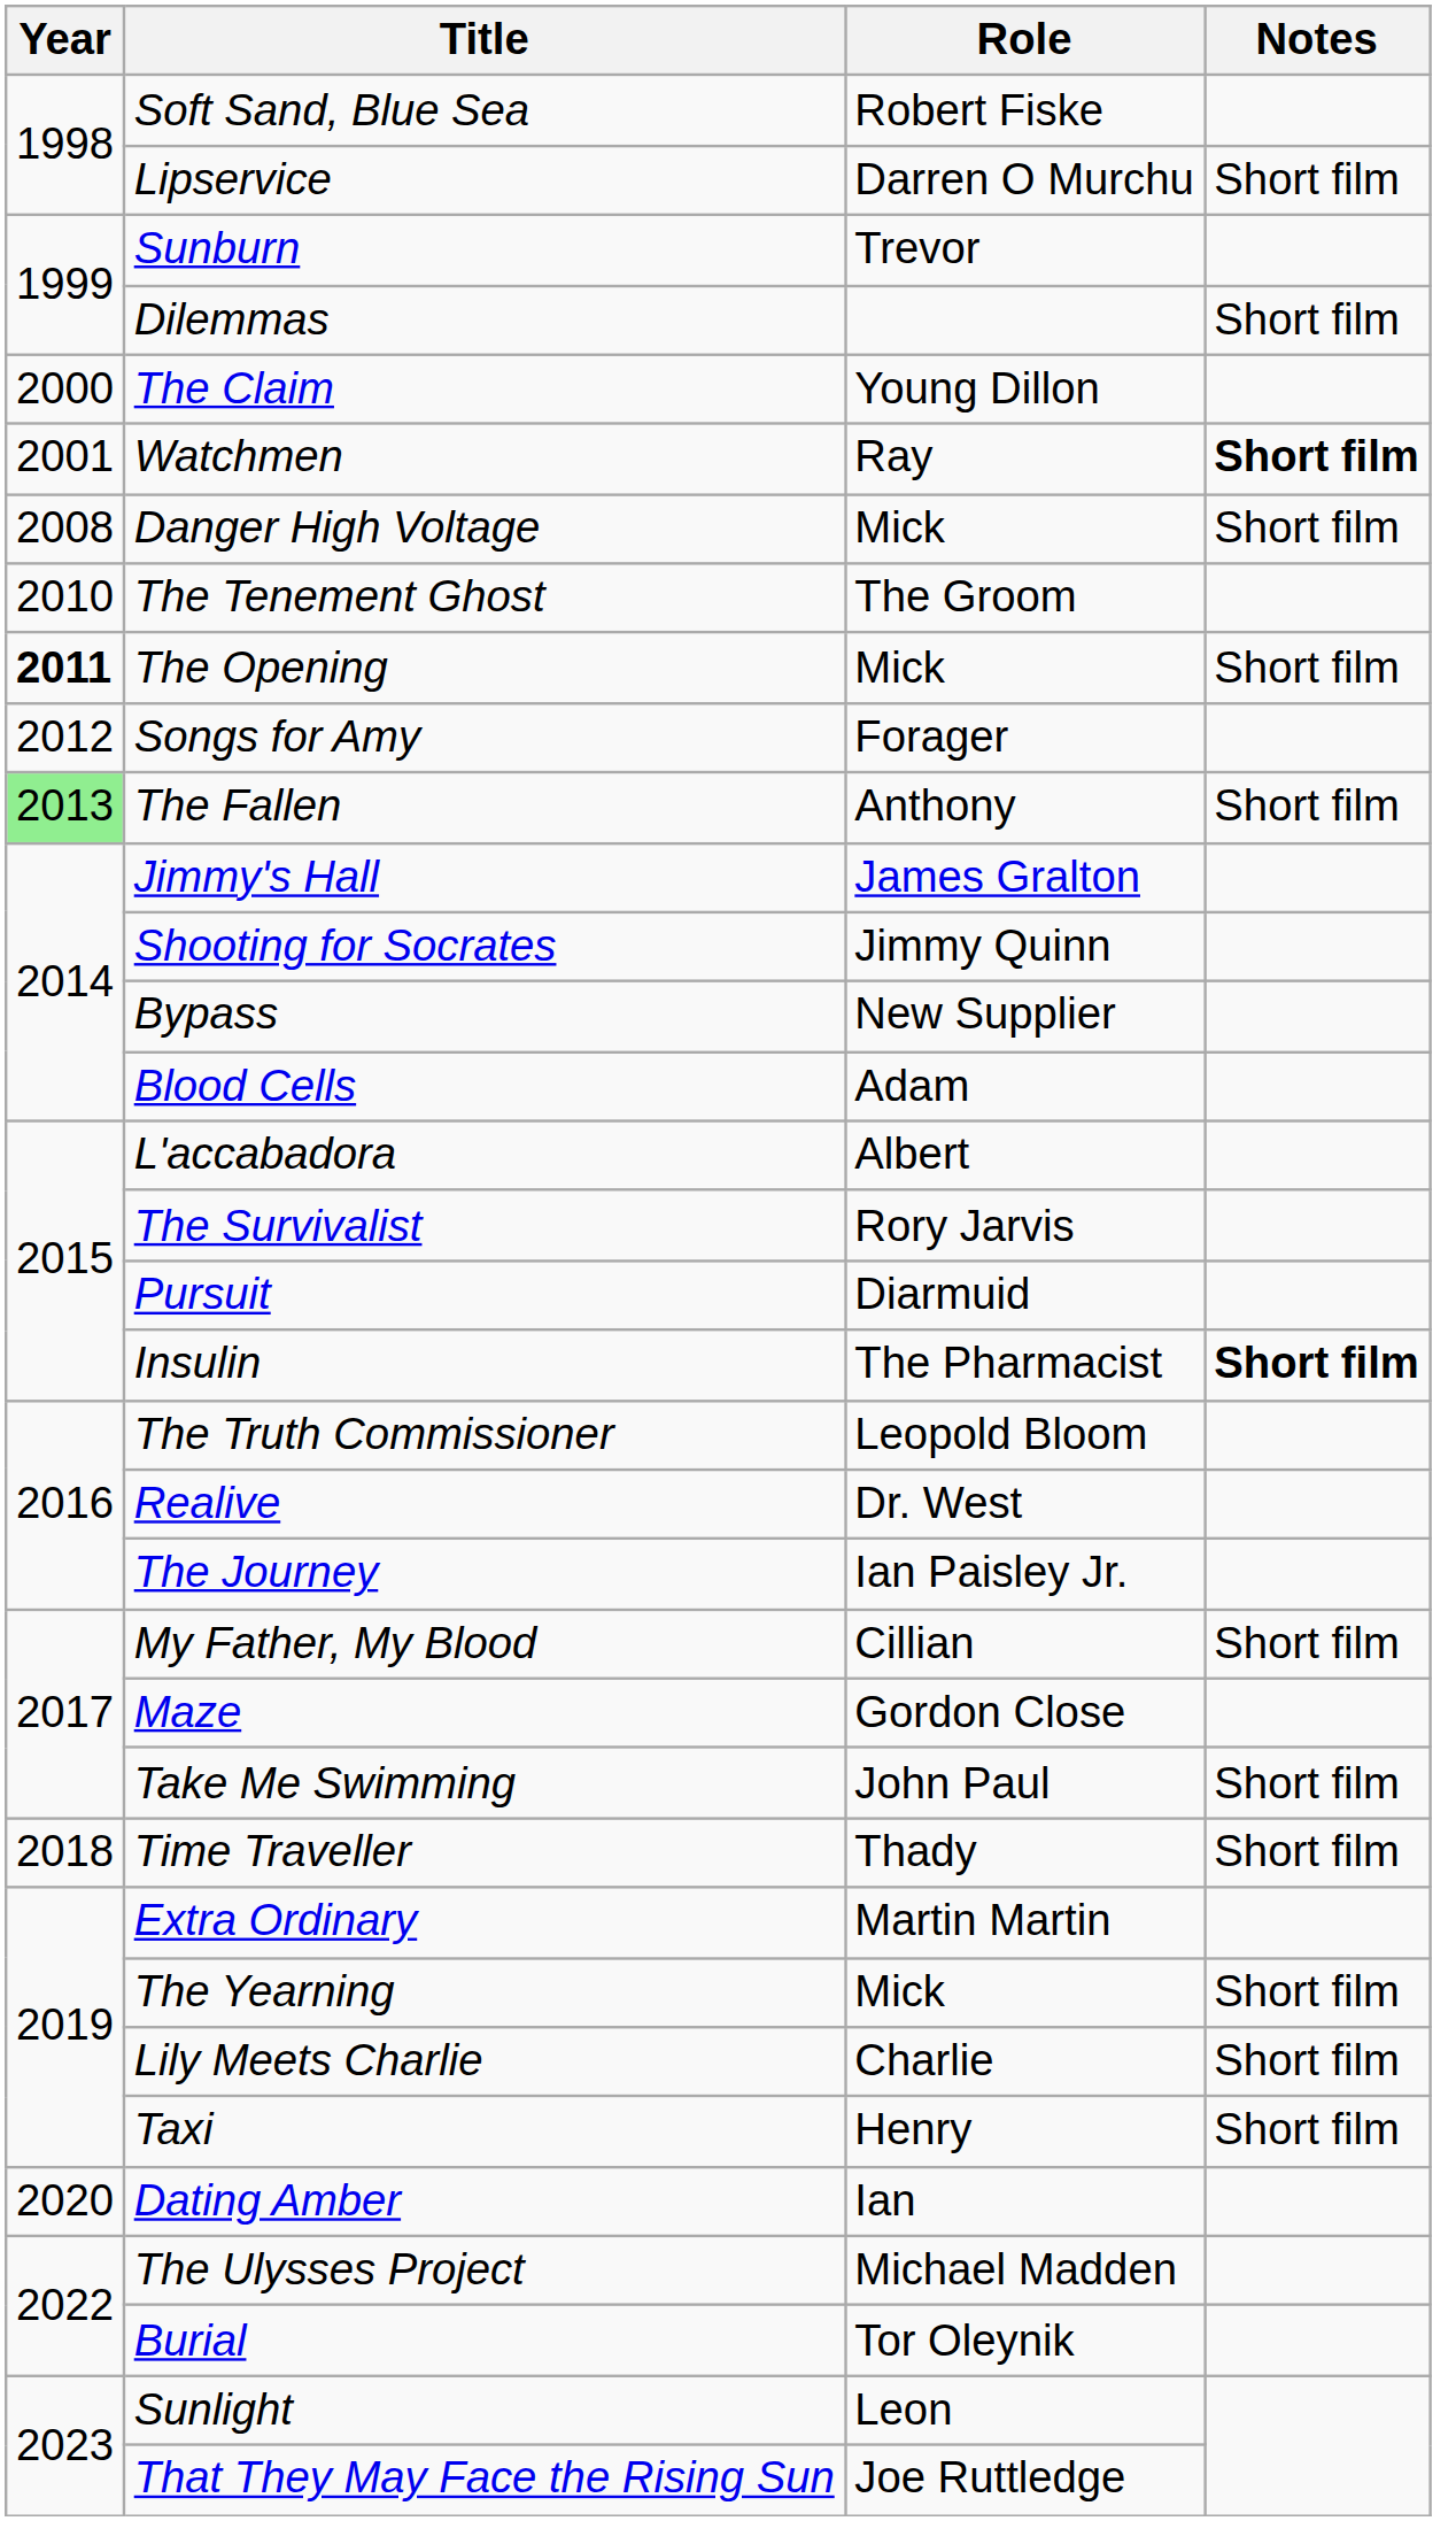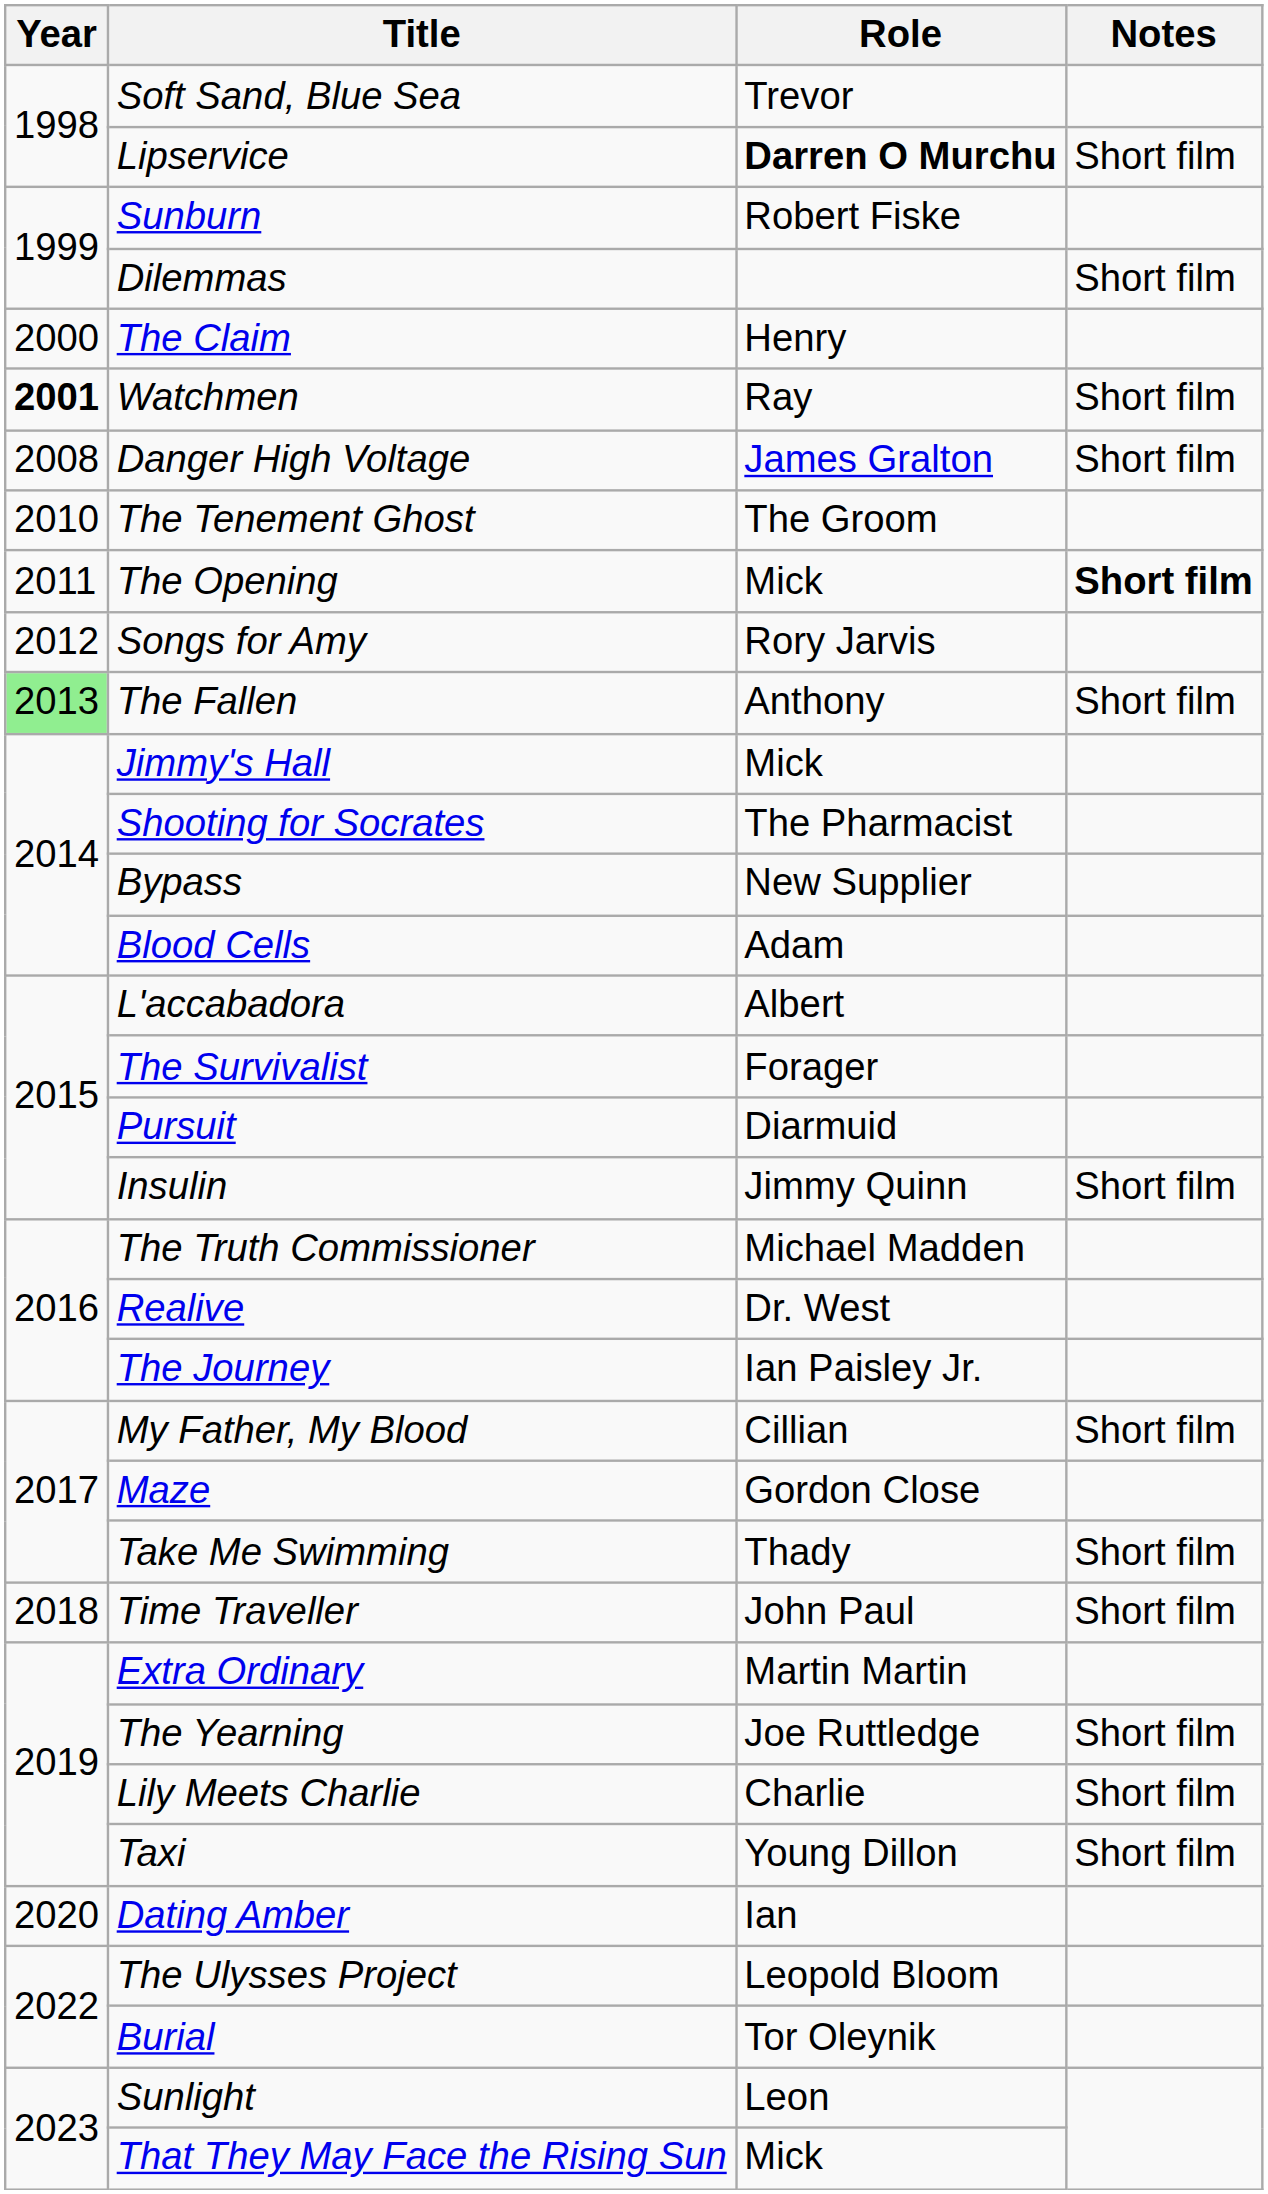 <table class="wikitable sortable">
 <tr>
 <th>Year</th>
 <th>Title</th>
 <th>Role</th>
 <th>Notes</th>
 </tr>
 <tr>
 <td rowspan="2">1998</td>
 <td><em>Soft Sand, Blue Sea</em></td>
-<td>Robert Fiske</td>
+<td>Trevor</td>
 <td></td>
 </tr>
 <tr>
 <td><em>Lipservice</em></td>
-<td>Darren O Murchu</td>
+<td><strong>Darren O Murchu</strong></td>
 <td>Short film</td>
 </tr>
 <tr>
 <td rowspan="2">1999</td>
 <td><em><a href='#'>Sunburn</a></em></td>
-<td>Trevor</td>
+<td>Robert Fiske</td>
 <td></td>
 </tr>
 <tr>
 <td><em>Dilemmas</em></td>
 <td></td>
 <td>Short film</td>
 </tr>
 <tr>
 <td>2000</td>
 <td><em><a href='#'>The Claim</a></em></td>
-<td>Young Dillon</td>
+<td>Henry</td>
 <td></td>
 </tr>
 <tr>
-<td>2001</td>
+<td><strong>2001</strong></td>
 <td><em>Watchmen</em></td>
 <td>Ray</td>
-<td><strong>Short film</strong></td>
+<td>Short film</td>
 </tr>
 <tr>
 <td>2008</td>
 <td><em>Danger High Voltage</em></td>
-<td>Mick</td>
+<td><a href='#'>James Gralton</a></td>
 <td>Short film</td>
 </tr>
 <tr>
 <td>2010</td>
 <td><em>The Tenement Ghost</em></td>
 <td>The Groom</td>
 <td></td>
 </tr>
 <tr>
-<td><strong>2011</strong></td>
+<td>2011</td>
 <td><em>The Opening</em></td>
 <td>Mick</td>
-<td>Short film</td>
+<td><strong>Short film</strong></td>
 </tr>
 <tr>
 <td>2012</td>
 <td><em>Songs for Amy</em></td>
-<td>Forager</td>
+<td>Rory Jarvis</td>
 <td></td>
 </tr>
 <tr>
 <td style="background: lightgreen;">2013</td>
 <td><em>The Fallen</em></td>
 <td>Anthony</td>
 <td>Short film</td>
 </tr>
 <tr>
 <td rowspan="4">2014</td>
 <td><em><a href='#'>Jimmy's Hall</a></em></td>
-<td><a href='#'>James Gralton</a></td>
+<td>Mick</td>
 <td></td>
 </tr>
 <tr>
 <td><em><a href='#'>Shooting for Socrates</a></em></td>
-<td>Jimmy Quinn</td>
+<td>The Pharmacist</td>
 <td></td>
 </tr>
 <tr>
 <td><em>Bypass</em></td>
 <td>New Supplier</td>
 <td></td>
 </tr>
 <tr>
 <td><em><a href='#'>Blood Cells</a></em></td>
 <td>Adam</td>
 <td></td>
 </tr>
 <tr>
 <td rowspan="4">2015</td>
 <td><em>L'accabadora</em></td>
 <td>Albert</td>
 <td></td>
 </tr>
 <tr>
 <td><em><a href='#'>The Survivalist</a></em></td>
-<td>Rory Jarvis</td>
+<td>Forager</td>
 <td></td>
 </tr>
 <tr>
 <td><em><a href='#'>Pursuit</a></em></td>
 <td>Diarmuid</td>
 <td></td>
 </tr>
 <tr>
 <td><em>Insulin</em></td>
-<td>The Pharmacist</td>
-<td><strong>Short film</strong></td>
+<td>Jimmy Quinn</td>
+<td>Short film</td>
 </tr>
 <tr>
 <td rowspan="3">2016</td>
 <td><em>The Truth Commissioner</em></td>
-<td>Leopold Bloom</td>
+<td>Michael Madden</td>
 <td></td>
 </tr>
 <tr>
 <td><em><a href='#'>Realive</a></em></td>
 <td>Dr. West</td>
 <td></td>
 </tr>
 <tr>
 <td><em><a href='#'>The Journey</a></em></td>
 <td>Ian Paisley Jr.</td>
 <td></td>
 </tr>
 <tr>
 <td rowspan="3">2017</td>
 <td><em>My Father, My Blood</em></td>
 <td>Cillian</td>
 <td>Short film</td>
 </tr>
 <tr>
 <td><em><a href='#'>Maze</a></em></td>
 <td>Gordon Close</td>
 <td></td>
 </tr>
 <tr>
 <td><em>Take Me Swimming</em></td>
-<td>John Paul</td>
+<td>Thady</td>
 <td>Short film</td>
 </tr>
 <tr>
 <td>2018</td>
 <td><em>Time Traveller</em></td>
-<td>Thady</td>
+<td>John Paul</td>
 <td>Short film</td>
 </tr>
 <tr>
 <td rowspan="4">2019</td>
 <td><em><a href='#'>Extra Ordinary</a></em></td>
 <td>Martin Martin</td>
 <td></td>
 </tr>
 <tr>
 <td><em>The Yearning</em></td>
-<td>Mick</td>
+<td>Joe Ruttledge</td>
 <td>Short film</td>
 </tr>
 <tr>
 <td><em>Lily Meets Charlie</em></td>
 <td>Charlie</td>
 <td>Short film</td>
 </tr>
 <tr>
 <td><em>Taxi</em></td>
-<td>Henry</td>
+<td>Young Dillon</td>
 <td>Short film</td>
 </tr>
 <tr>
 <td>2020</td>
 <td><em><a href='#'>Dating Amber</a></em></td>
 <td>Ian</td>
 <td></td>
 </tr>
 <tr>
 <td rowspan="2">2022</td>
 <td><em>The Ulysses Project</em></td>
-<td>Michael Madden</td>
+<td>Leopold Bloom</td>
 <td></td>
 </tr>
 <tr>
 <td><em><a href='#'>Burial</a></em></td>
 <td>Tor Oleynik</td>
 <td></td>
 </tr>
 <tr>
 <td rowspan="2">2023</td>
 <td><em>Sunlight</em></td>
 <td>Leon</td>
 </tr>
 <tr>
 <td><em><a href='#'> That They May Face the Rising Sun</a></em></td>
-<td>Joe Ruttledge</td>
+<td>Mick</td>
 </tr>
 </table>
